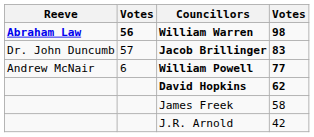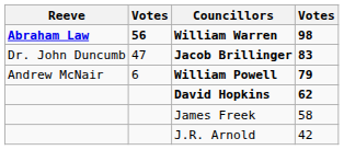 <table class="wikitable">
 <tr>
 <th>Reeve</th>
 <th>Votes</th>
 <th>Councillors</th>
 <th>Votes</th>
 </tr>
 <tr>
 <td><strong><a href='#'>Abraham Law</a></strong></td>
 <td><strong>56</strong></td>
 <td><strong>William Warren</strong></td>
 <td><strong>98</strong></td>
 </tr>
 <tr>
 <td>Dr. John Duncumb</td>
-<td>57</td>
+<td>47</td>
 <td><strong>Jacob Brillinger</strong></td>
 <td><strong>83</strong></td>
 </tr>
 <tr>
 <td>Andrew McNair</td>
 <td>6</td>
 <td><strong>William Powell</strong></td>
-<td><strong>77</strong></td>
+<td><strong>79</strong></td>
 </tr>
 <tr>
 <td></td>
 <td></td>
 <td><strong>David Hopkins</strong></td>
 <td><strong>62</strong></td>
 </tr>
 <tr>
 <td></td>
 <td></td>
 <td>James Freek</td>
 <td>58</td>
 </tr>
 <tr>
 <td></td>
 <td></td>
 <td>J.R. Arnold</td>
 <td>42</td>
 </tr>
 </table>
